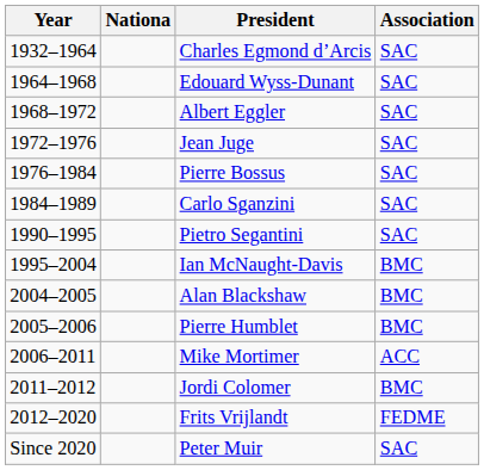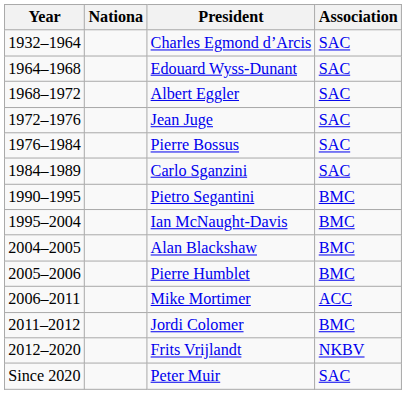 <table class="wikitable zebra sortable">
 <tr>
 <th>Year</th>
 <th>Nationa</th>
 <th>President</th>
 <th>Association</th>
 </tr>
 <tr>
 <td>1932–1964</td>
 <td></td>
 <td><a href='#'>Charles Egmond d’Arcis</a></td>
 <td><a href='#'>SAC</a></td>
 </tr>
 <tr>
 <td>1964–1968</td>
 <td></td>
 <td><a href='#'>Edouard Wyss-Dunant</a></td>
 <td><a href='#'>SAC</a></td>
 </tr>
 <tr>
 <td>1968–1972</td>
 <td></td>
 <td><a href='#'>Albert Eggler</a></td>
 <td><a href='#'>SAC</a></td>
 </tr>
 <tr>
 <td>1972–1976</td>
 <td></td>
 <td><a href='#'>Jean Juge</a></td>
 <td><a href='#'>SAC</a></td>
 </tr>
 <tr>
 <td>1976–1984</td>
 <td></td>
 <td><a href='#'>Pierre Bossus</a></td>
 <td><a href='#'>SAC</a></td>
 </tr>
 <tr>
 <td>1984–1989</td>
 <td></td>
 <td><a href='#'>Carlo Sganzini</a></td>
 <td><a href='#'>SAC</a></td>
 </tr>
 <tr>
 <td>1990–1995</td>
 <td></td>
 <td><a href='#'>Pietro Segantini</a></td>
-<td><a href='#'>SAC</a></td>
+<td><a href='#'>BMC</a></td>
 </tr>
 <tr>
 <td>1995–2004</td>
 <td></td>
 <td><a href='#'>Ian McNaught-Davis</a></td>
 <td><a href='#'>BMC</a></td>
 </tr>
 <tr>
 <td>2004–2005</td>
 <td></td>
 <td><a href='#'>Alan Blackshaw</a></td>
 <td><a href='#'>BMC</a></td>
 </tr>
 <tr>
 <td>2005–2006</td>
 <td></td>
 <td><a href='#'>Pierre Humblet</a></td>
 <td><a href='#'>BMC</a></td>
 </tr>
 <tr>
 <td>2006–2011</td>
 <td></td>
 <td><a href='#'>Mike Mortimer</a></td>
 <td><a href='#'>ACC</a></td>
 </tr>
 <tr>
 <td>2011–2012</td>
 <td></td>
 <td><a href='#'>Jordi Colomer</a></td>
 <td><a href='#'>BMC</a></td>
 </tr>
 <tr>
 <td>2012–2020</td>
 <td></td>
 <td><a href='#'>Frits Vrijlandt</a></td>
-<td><a href='#'>FEDME</a></td>
+<td><a href='#'>NKBV</a></td>
 </tr>
 <tr>
 <td>Since 2020</td>
 <td></td>
 <td><a href='#'>Peter Muir</a></td>
 <td><a href='#'>SAC</a></td>
 </tr>
 </table>
